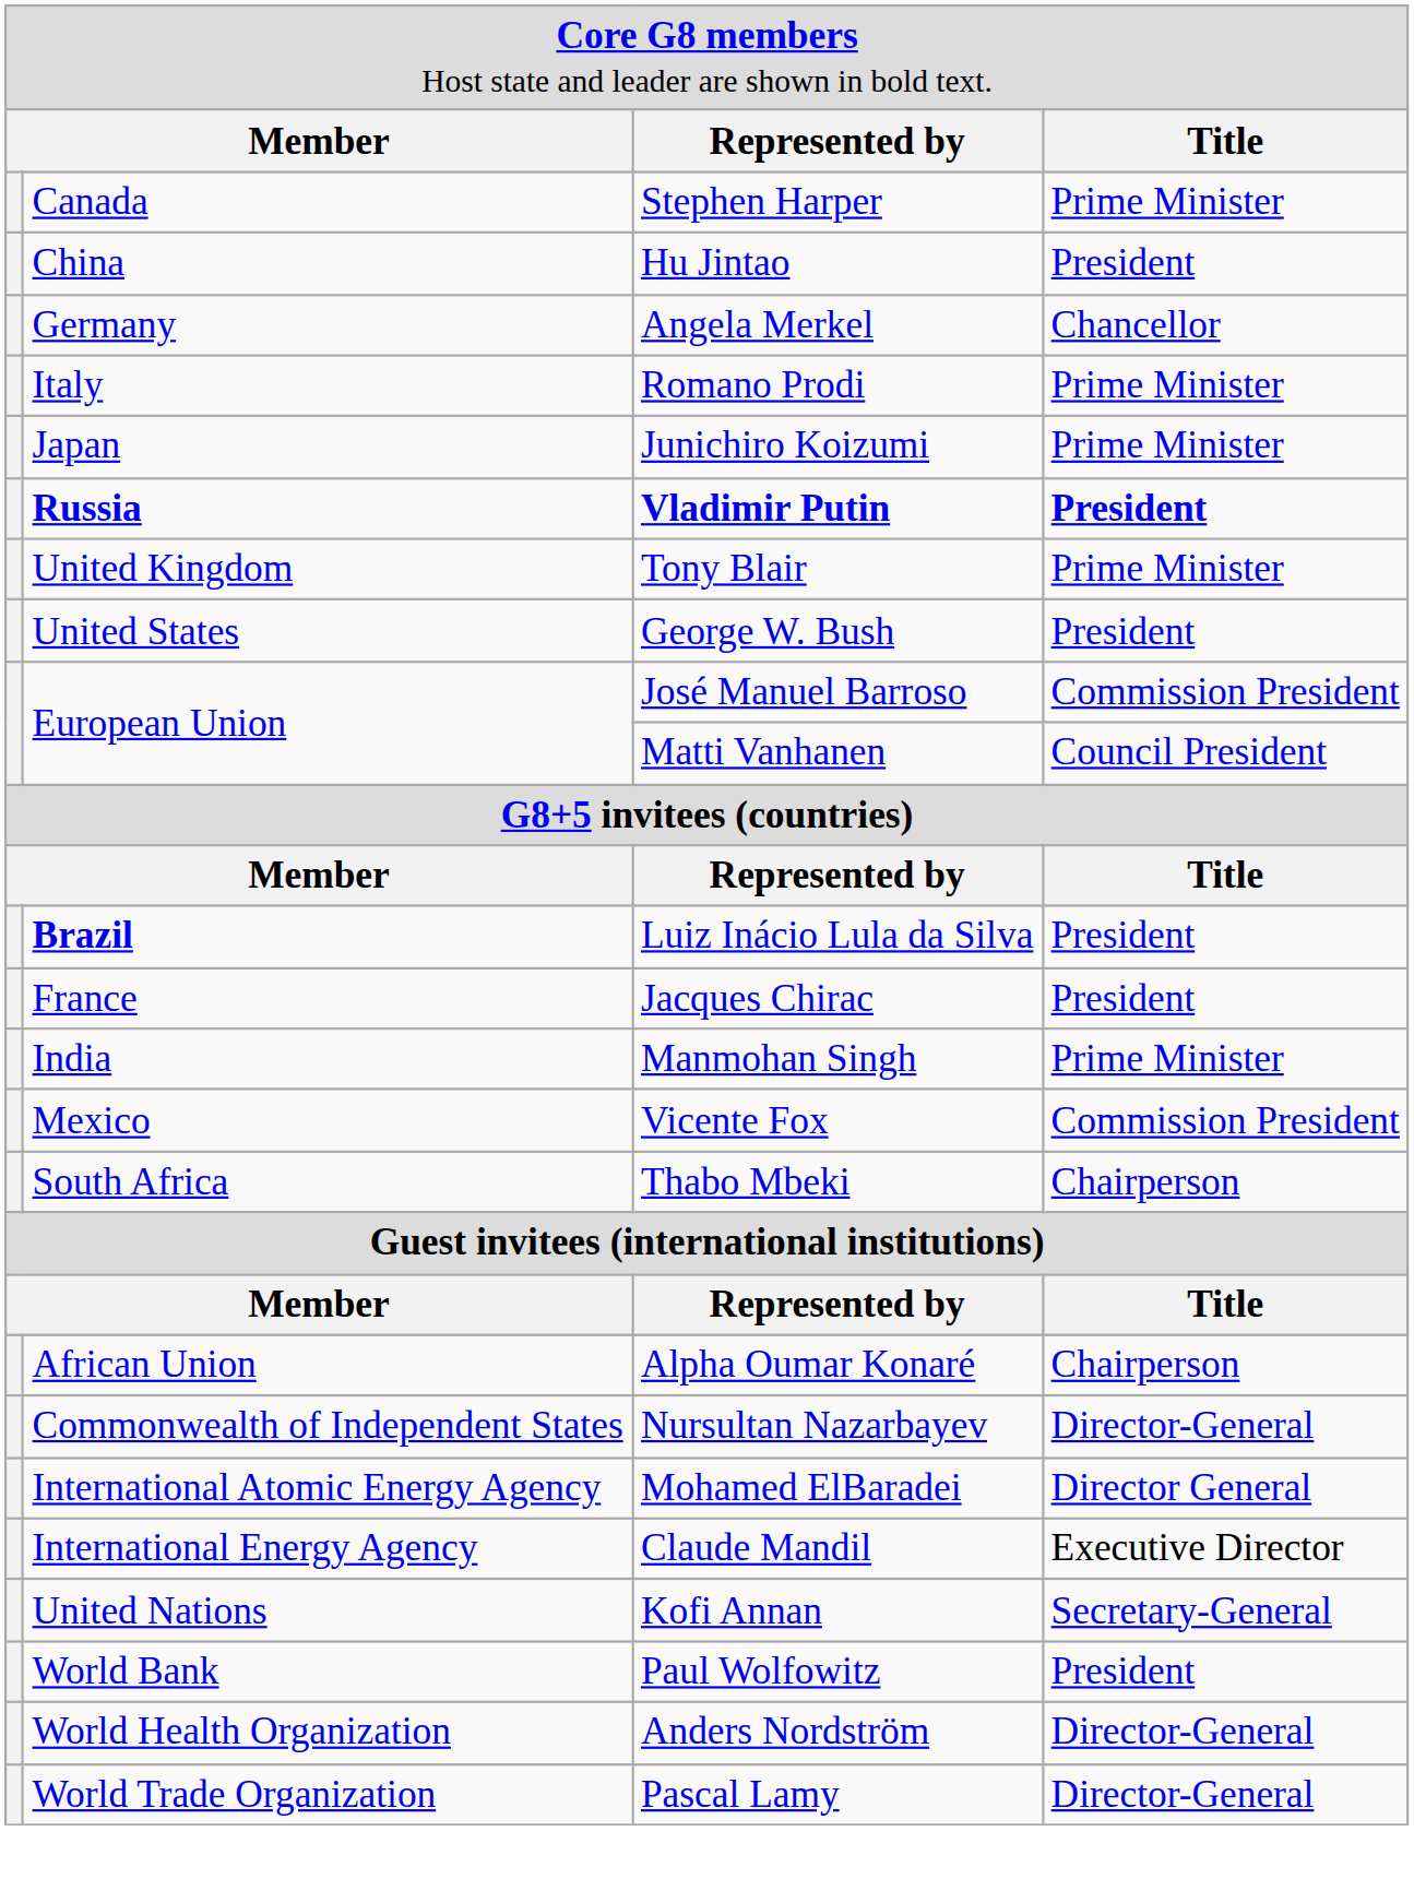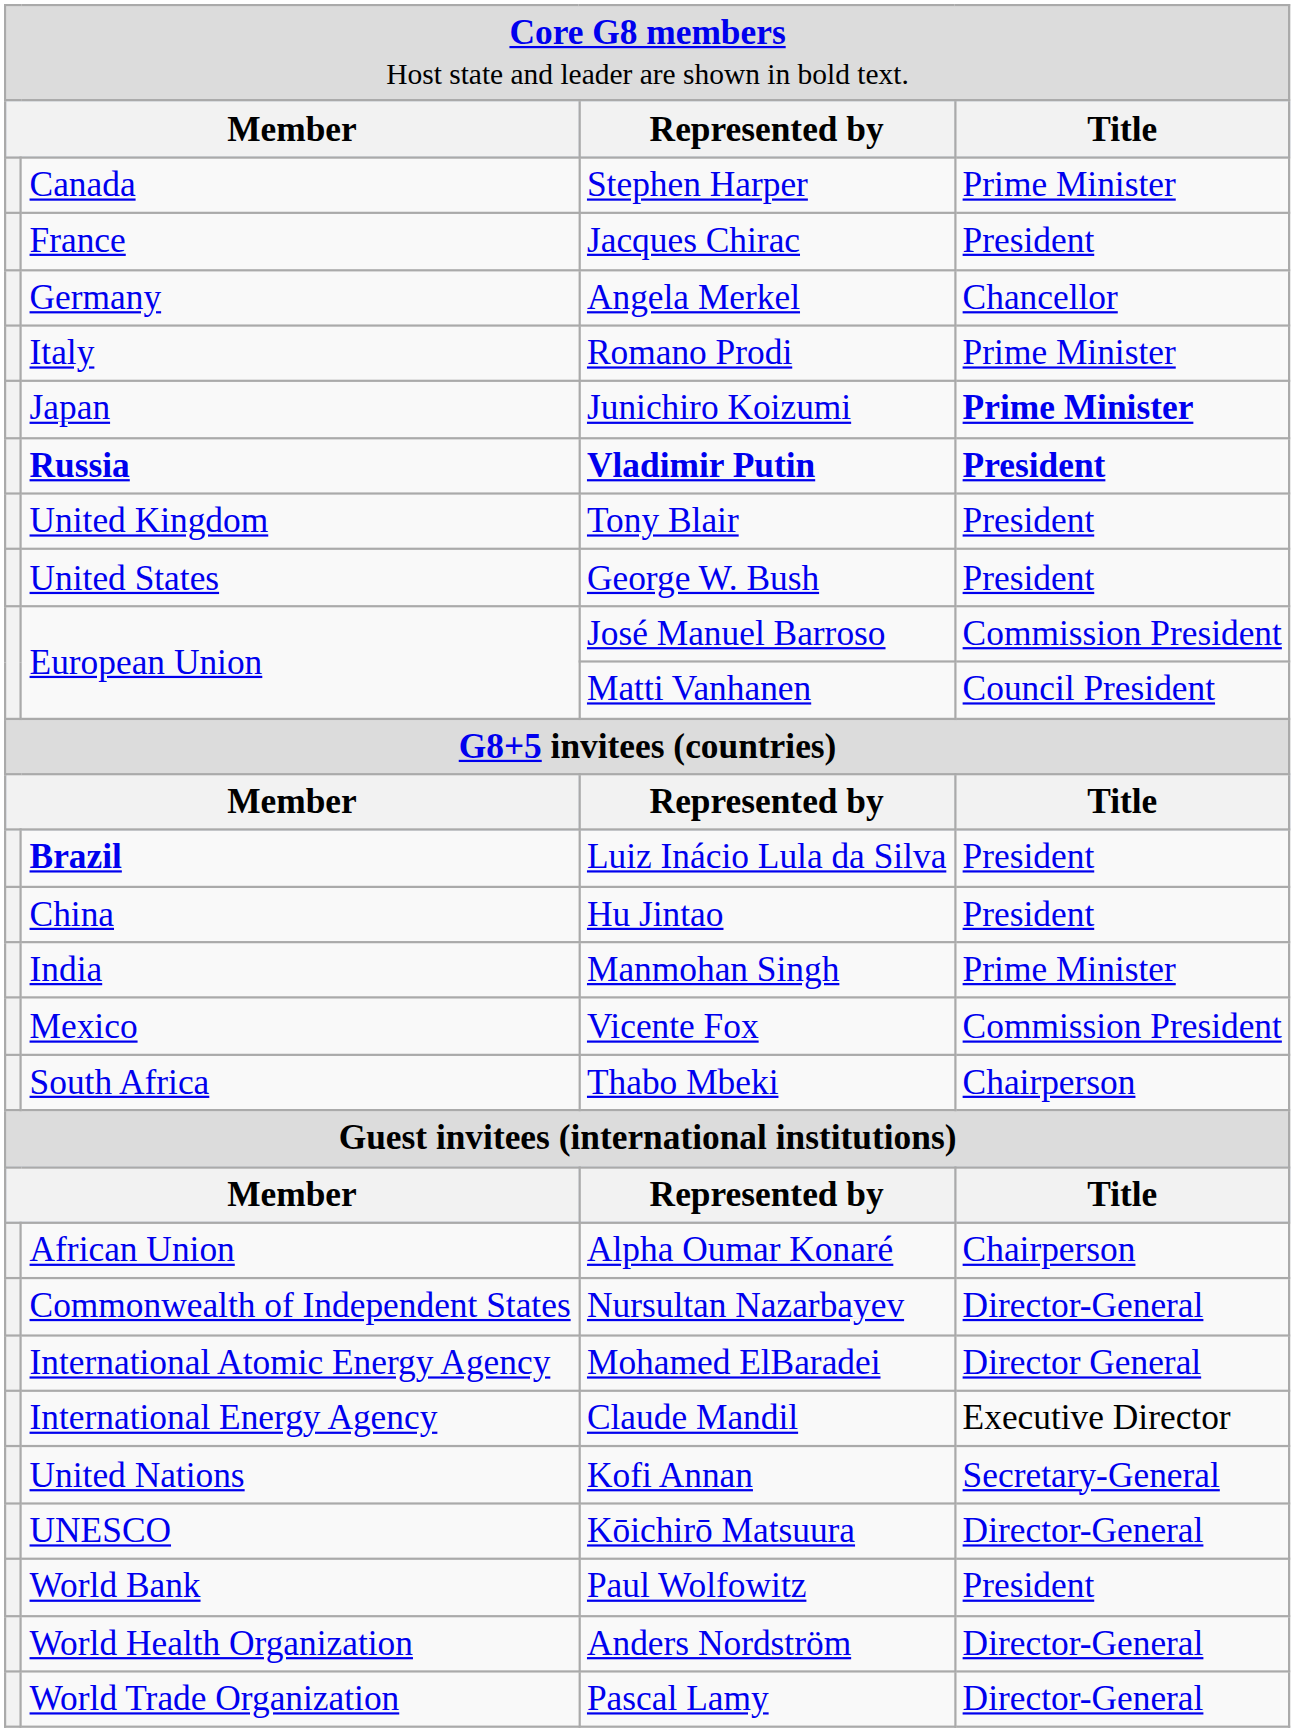 <table class="wikitable">
 <tr>
 <td colspan="4" style="text-align: center; background:Gainsboro"><strong><a href='#'>Core G8 members</a></strong><br><small>Host state and leader are shown in bold text.</small></td>
 </tr>
 <tr style="background:LightSteelBlue; text-align:center;">
 <th colspan=2>Member</th>
 <th>Represented by</th>
 <th>Title</th>
 </tr>
 <tr>
 <th></th>
 <td><a href='#'>Canada</a></td>
 <td><a href='#'>Stephen Harper</a></td>
 <td><a href='#'>Prime Minister</a></td>
 </tr>
 <tr>
 <th></th>
-<td><a href='#'>China</a></td>
-<td><a href='#'>Hu Jintao</a></td>
+<td><a href='#'>France</a></td>
+<td><a href='#'>Jacques Chirac</a></td>
 <td><a href='#'>President</a></td>
 </tr>
 <tr>
 <th></th>
 <td><a href='#'>Germany</a></td>
 <td><a href='#'>Angela Merkel</a></td>
 <td><a href='#'>Chancellor</a></td>
 </tr>
 <tr>
 <th></th>
 <td><a href='#'>Italy</a></td>
 <td><a href='#'>Romano Prodi</a></td>
 <td><a href='#'>Prime Minister</a></td>
 </tr>
 <tr>
 <th></th>
 <td><a href='#'>Japan</a></td>
 <td><a href='#'>Junichiro Koizumi</a></td>
-<td><a href='#'>Prime Minister</a></td>
+<td><strong><a href='#'>Prime Minister</a></strong></td>
 </tr>
 <tr>
 <th></th>
 <td><strong><a href='#'>Russia</a></strong></td>
 <td><strong><a href='#'>Vladimir Putin</a></strong></td>
 <td><strong><a href='#'>President</a></strong></td>
 </tr>
 <tr>
 <th></th>
 <td><a href='#'>United Kingdom</a></td>
 <td><a href='#'>Tony Blair</a></td>
-<td><a href='#'>Prime Minister</a></td>
+<td><a href='#'>President</a></td>
 </tr>
 <tr>
 <th></th>
 <td><a href='#'>United States</a></td>
 <td><a href='#'>George W. Bush</a></td>
 <td><a href='#'>President</a></td>
 </tr>
 <tr>
 <th rowspan="2"></th>
 <td rowspan="2"><a href='#'>European Union</a></td>
 <td><a href='#'>José Manuel Barroso</a></td>
 <td><a href='#'>Commission President</a></td>
 </tr>
 <tr>
 <td><a href='#'>Matti Vanhanen</a></td>
 <td><a href='#'>Council President</a></td>
 </tr>
 <tr>
 <td colspan="4" style="text-align: center; background:Gainsboro"><strong><a href='#'>G8+5</a> invitees (countries)</strong><br></td>
 </tr>
 <tr style="background:LightSteelBlue; text-align:center;">
 <th colspan=2>Member</th>
 <th>Represented by</th>
 <th>Title</th>
 </tr>
 <tr>
 <th></th>
 <td><strong><a href='#'>Brazil</a></strong></td>
 <td><a href='#'>Luiz Inácio Lula da Silva</a></td>
 <td><a href='#'>President</a></td>
 </tr>
 <tr>
 <th></th>
-<td><a href='#'>France</a></td>
-<td><a href='#'>Jacques Chirac</a></td>
+<td><a href='#'>China</a></td>
+<td><a href='#'>Hu Jintao</a></td>
 <td><a href='#'>President</a></td>
 </tr>
 <tr>
 <th></th>
 <td><a href='#'>India</a></td>
 <td><a href='#'>Manmohan Singh</a></td>
 <td><a href='#'>Prime Minister</a></td>
 </tr>
 <tr>
 <th></th>
 <td><a href='#'>Mexico</a></td>
 <td><a href='#'>Vicente Fox</a></td>
 <td><a href='#'>Commission President</a></td>
 </tr>
 <tr>
 <th></th>
 <td><a href='#'>South Africa</a></td>
 <td><a href='#'>Thabo Mbeki</a></td>
 <td><a href='#'>Chairperson</a></td>
 </tr>
 <tr>
 <td colspan="4" style="text-align: center; background:Gainsboro"><strong>Guest invitees (international institutions)</strong><br></td>
 </tr>
 <tr style="background:LightSteelBlue; text-align:center;">
 <th colspan=2>Member</th>
 <th>Represented by</th>
 <th>Title</th>
 </tr>
 <tr>
 <th></th>
 <td><a href='#'>African Union</a></td>
 <td><a href='#'>Alpha Oumar Konaré</a></td>
 <td><a href='#'>Chairperson</a></td>
 </tr>
 <tr>
 <th></th>
 <td><a href='#'>Commonwealth of Independent States</a></td>
 <td><a href='#'>Nursultan Nazarbayev</a></td>
 <td><a href='#'>Director-General</a></td>
 </tr>
 <tr>
 <th></th>
 <td><a href='#'>International Atomic Energy Agency</a></td>
 <td><a href='#'>Mohamed ElBaradei</a></td>
 <td><a href='#'>Director General</a></td>
 </tr>
 <tr>
 <th></th>
 <td><a href='#'>International Energy Agency</a></td>
 <td><a href='#'>Claude Mandil</a></td>
 <td>Executive Director</td>
 </tr>
 <tr>
 <th></th>
 <td><a href='#'>United Nations</a></td>
 <td><a href='#'>Kofi Annan</a></td>
 <td><a href='#'>Secretary-General</a></td>
 </tr>
 <tr>
 <th></th>
+<td><a href='#'>UNESCO</a></td>
+<td><a href='#'>Kōichirō Matsuura</a></td>
+<td><a href='#'>Director-General</a></td>
+</tr>
+<tr>
+<th></th>
 <td><a href='#'>World Bank</a></td>
 <td><a href='#'>Paul Wolfowitz</a></td>
 <td><a href='#'>President</a></td>
 </tr>
 <tr>
 <th></th>
 <td><a href='#'>World Health Organization</a></td>
 <td><a href='#'>Anders Nordström</a></td>
 <td><a href='#'>Director-General</a></td>
 </tr>
 <tr>
 <th></th>
 <td><a href='#'>World Trade Organization</a></td>
 <td><a href='#'>Pascal Lamy</a></td>
 <td><a href='#'>Director-General</a></td>
 </tr>
 </table>
